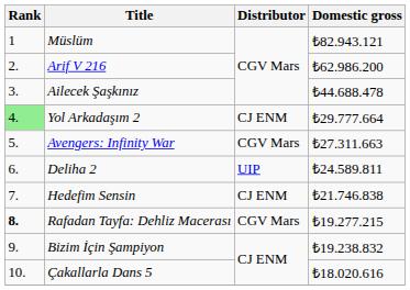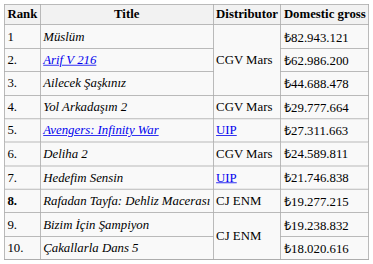 <table class="wikitable sortable" style="margin:auto; margin:auto;">
 <tr>
 <th>Rank</th>
 <th>Title</th>
 <th>Distributor</th>
 <th>Domestic gross</th>
 </tr>
 <tr>
 <td>1</td>
 <td><em>Müslüm</em></td>
 <td rowspan="3">CGV Mars</td>
 <td>₺82.943.121</td>
 </tr>
 <tr>
 <td>2.</td>
 <td><em><a href='#'>Arif V 216</a></em></td>
 <td>₺62.986.200</td>
 </tr>
 <tr>
 <td>3.</td>
 <td><em>Ailecek Şaşkınız</em></td>
 <td>₺44.688.478</td>
 </tr>
 <tr>
-<td style="background: lightgreen;">4.</td>
+<td>4.</td>
 <td><em>Yol Arkadaşım 2</em></td>
-<td>CJ ENM</td>
+<td>CGV Mars</td>
 <td>₺29.777.664</td>
 </tr>
 <tr>
 <td>5.</td>
 <td><em><a href='#'>Avengers: Infinity War</a></em></td>
-<td>CGV Mars</td>
+<td><a href='#'>UIP</a></td>
 <td>₺27.311.663</td>
 </tr>
 <tr>
 <td>6.</td>
 <td><em>Deliha 2</em></td>
-<td><a href='#'>UIP</a></td>
+<td>CGV Mars</td>
 <td>₺24.589.811</td>
 </tr>
 <tr>
 <td>7.</td>
 <td><em>Hedefim Sensin</em></td>
-<td>CJ ENM</td>
+<td><a href='#'>UIP</a></td>
 <td>₺21.746.838</td>
 </tr>
 <tr>
 <td><strong>8.</strong></td>
 <td><em>Rafadan Tayfa: Dehliz Macerası</em></td>
-<td>CGV Mars</td>
+<td>CJ ENM</td>
 <td>₺19.277.215</td>
 </tr>
 <tr>
 <td>9.</td>
 <td><em>Bizim İçin Şampiyon</em></td>
 <td rowspan="2">CJ ENM</td>
 <td>₺19.238.832</td>
 </tr>
 <tr>
 <td>10.</td>
 <td><em>Çakallarla Dans 5</em></td>
 <td>₺18.020.616</td>
 </tr>
 <tr>
 </tr>
 </table>
